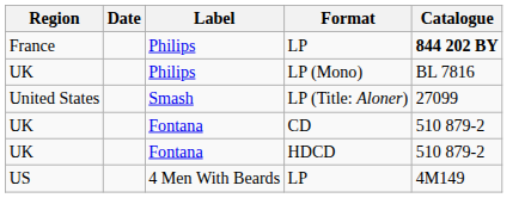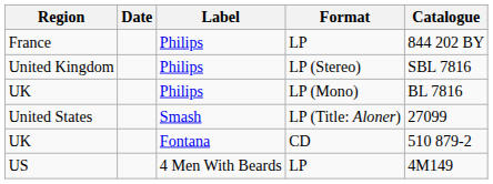 <table class="wikitable">
 <tr>
 <th>Region</th>
 <th>Date</th>
 <th>Label</th>
 <th>Format</th>
 <th>Catalogue</th>
 </tr>
 <tr>
 <td>France</td>
 <td></td>
 <td><a href='#'>Philips</a></td>
 <td>LP</td>
-<td><strong>844 202 BY</strong></td>
+<td>844 202 BY</td>
+</tr>
+<tr>
+<td>United Kingdom</td>
+<td></td>
+<td><a href='#'>Philips</a></td>
+<td>LP (Stereo)</td>
+<td>SBL 7816</td>
 </tr>
 <tr>
 <td>UK</td>
 <td></td>
 <td><a href='#'>Philips</a></td>
 <td>LP (Mono)</td>
 <td>BL 7816</td>
 </tr>
 <tr>
 <td>United States</td>
 <td></td>
 <td><a href='#'>Smash</a></td>
 <td>LP (Title: <em>Aloner</em>)</td>
 <td>27099</td>
 </tr>
 <tr>
 <td>UK</td>
 <td></td>
 <td><a href='#'>Fontana</a></td>
 <td>CD</td>
 <td>510 879-2</td>
 </tr>
 <tr>
-<td>UK</td>
-<td></td>
-<td><a href='#'>Fontana</a></td>
-<td>HDCD</td>
-<td>510 879-2</td>
-</tr>
-<tr>
 <td>US</td>
 <td></td>
 <td>4 Men With Beards</td>
 <td>LP</td>
 <td>4M149</td>
 </tr>
 </table>
